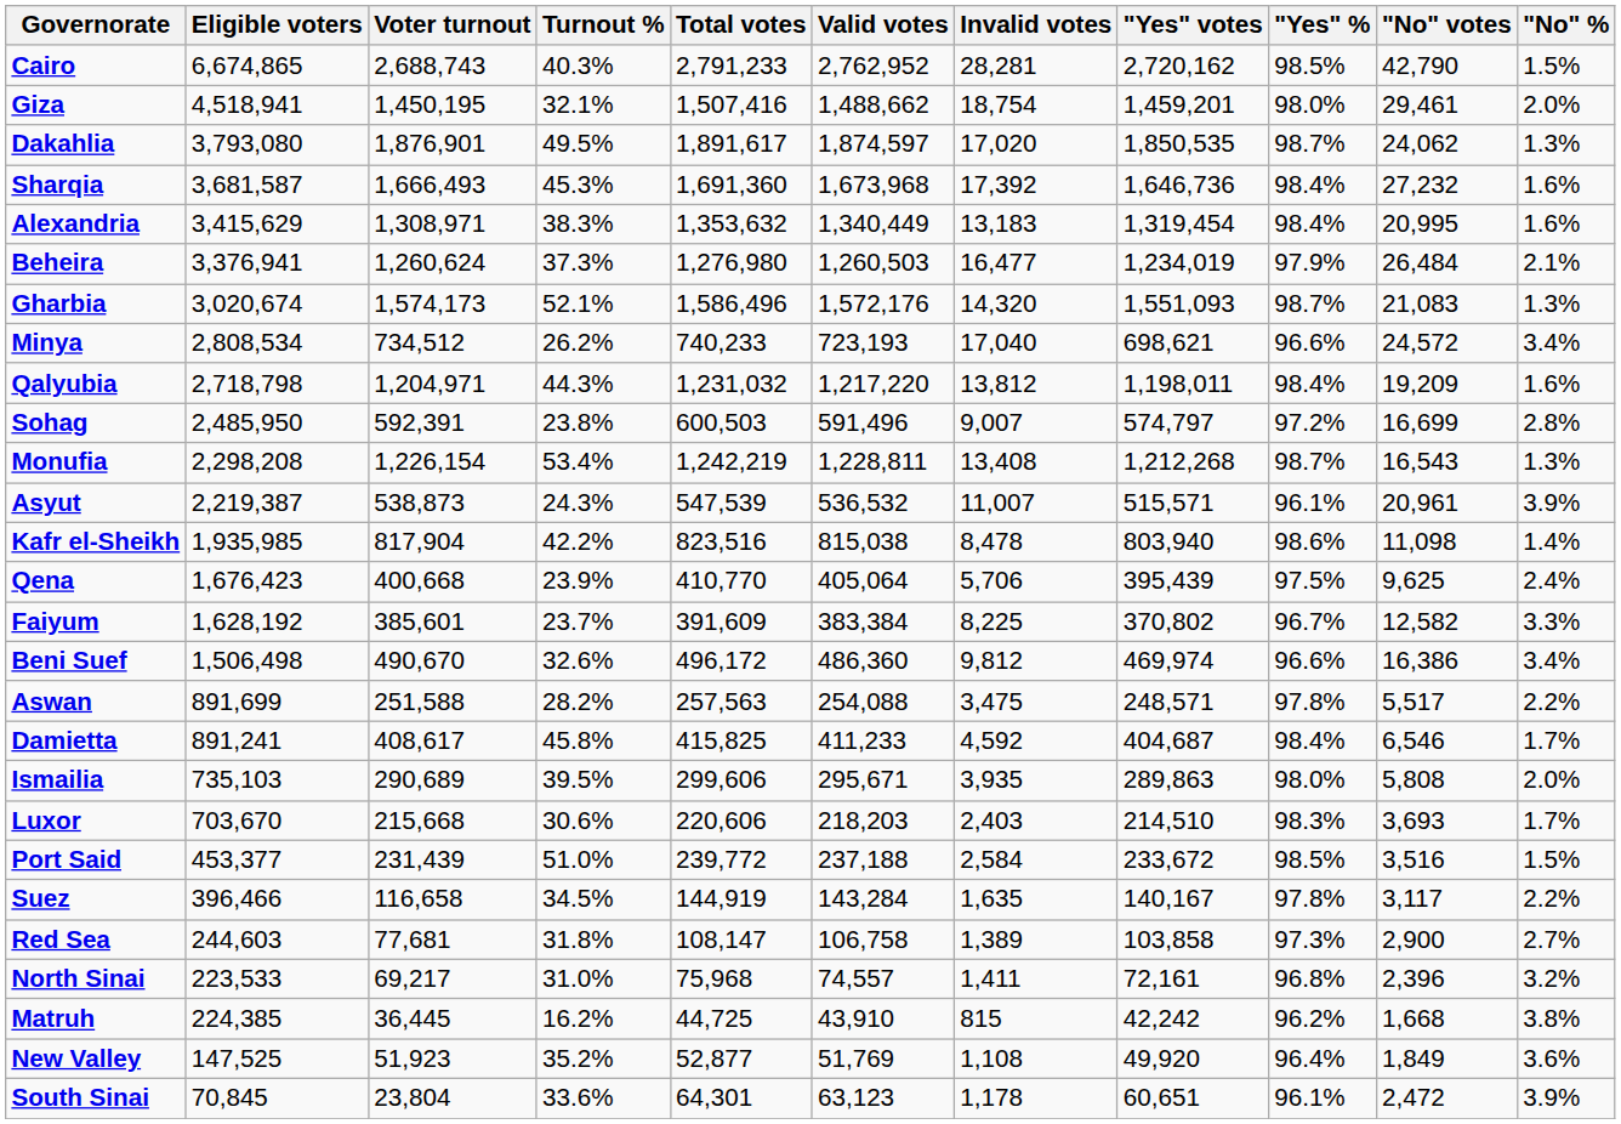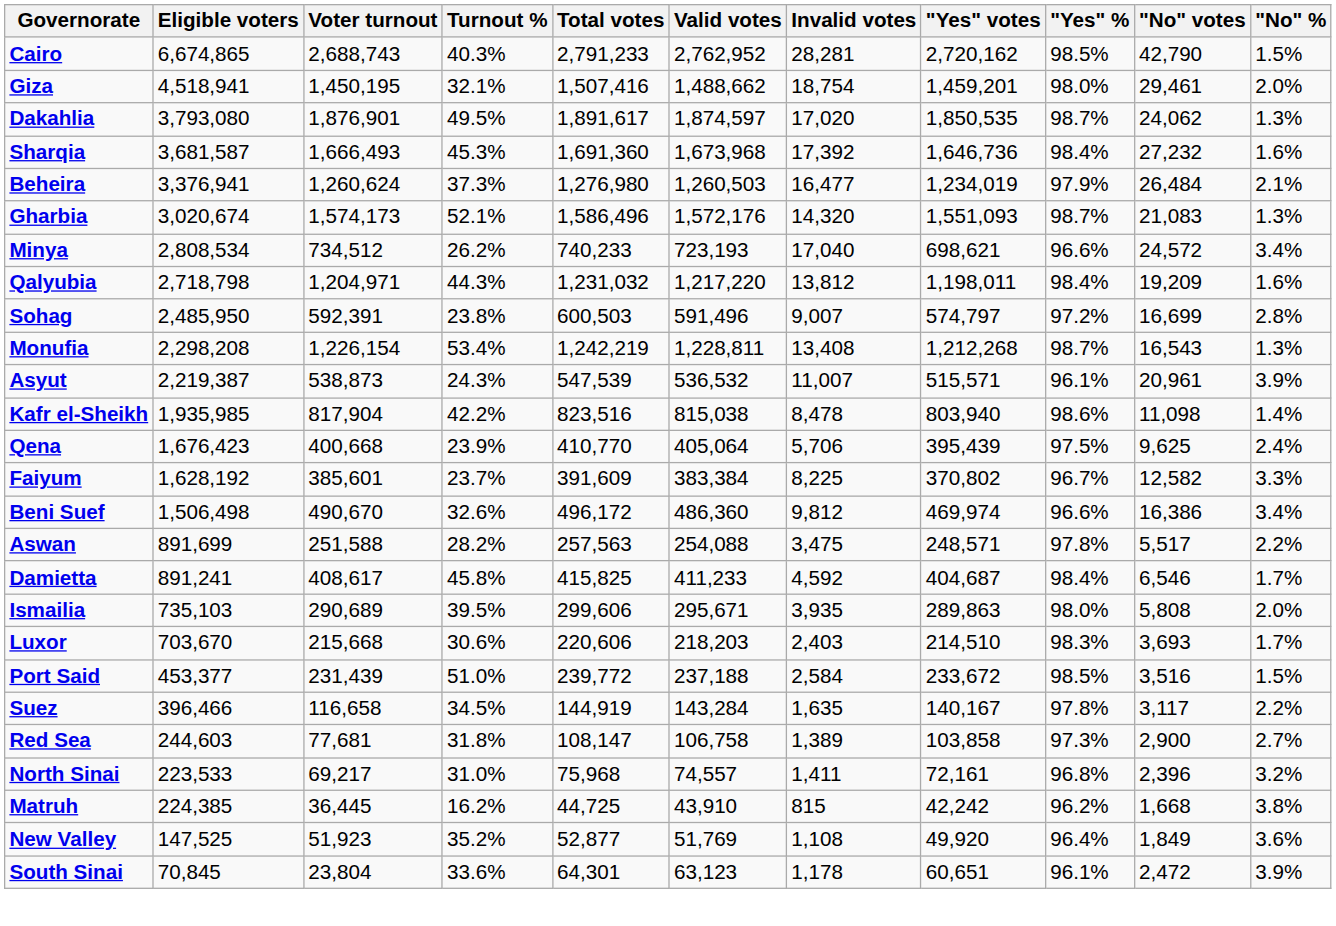 <table class="wikitable sortable">
 <tr>
 <th>Governorate</th>
 <th>Eligible voters</th>
 <th>Voter turnout</th>
 <th>Turnout %</th>
 <th>Total votes</th>
 <th>Valid votes</th>
 <th>Invalid votes</th>
 <th>"Yes" votes</th>
 <th>"Yes" %</th>
 <th>"No" votes</th>
 <th>"No" %</th>
 </tr>
 <tr>
 <td><strong><a href='#'>Cairo</a></strong></td>
 <td>6,674,865</td>
 <td>2,688,743</td>
 <td>40.3%</td>
 <td>2,791,233</td>
 <td>2,762,952</td>
 <td>28,281</td>
 <td>2,720,162</td>
 <td>98.5%</td>
 <td>42,790</td>
 <td>1.5%</td>
 </tr>
 <tr>
 <td><strong><a href='#'>Giza</a></strong></td>
 <td>4,518,941</td>
 <td>1,450,195</td>
 <td>32.1%</td>
 <td>1,507,416</td>
 <td>1,488,662</td>
 <td>18,754</td>
 <td>1,459,201</td>
 <td>98.0%</td>
 <td>29,461</td>
 <td>2.0%</td>
 </tr>
 <tr>
 <td><strong><a href='#'>Dakahlia</a></strong></td>
 <td>3,793,080</td>
 <td>1,876,901</td>
 <td>49.5%</td>
 <td>1,891,617</td>
 <td>1,874,597</td>
 <td>17,020</td>
 <td>1,850,535</td>
 <td>98.7%</td>
 <td>24,062</td>
 <td>1.3%</td>
 </tr>
 <tr>
 <td><strong><a href='#'>Sharqia</a></strong></td>
 <td>3,681,587</td>
 <td>1,666,493</td>
 <td>45.3%</td>
 <td>1,691,360</td>
 <td>1,673,968</td>
 <td>17,392</td>
 <td>1,646,736</td>
 <td>98.4%</td>
 <td>27,232</td>
-<td>1.6%</td>
-</tr>
-<tr>
-<td><strong><a href='#'>Alexandria</a></strong></td>
-<td>3,415,629</td>
-<td>1,308,971</td>
-<td>38.3%</td>
-<td>1,353,632</td>
-<td>1,340,449</td>
-<td>13,183</td>
-<td>1,319,454</td>
-<td>98.4%</td>
-<td>20,995</td>
 <td>1.6%</td>
 </tr>
 <tr>
 <td><strong><a href='#'>Beheira</a></strong></td>
 <td>3,376,941</td>
 <td>1,260,624</td>
 <td>37.3%</td>
 <td>1,276,980</td>
 <td>1,260,503</td>
 <td>16,477</td>
 <td>1,234,019</td>
 <td>97.9%</td>
 <td>26,484</td>
 <td>2.1%</td>
 </tr>
 <tr>
 <td><strong><a href='#'>Gharbia</a></strong></td>
 <td>3,020,674</td>
 <td>1,574,173</td>
 <td>52.1%</td>
 <td>1,586,496</td>
 <td>1,572,176</td>
 <td>14,320</td>
 <td>1,551,093</td>
 <td>98.7%</td>
 <td>21,083</td>
 <td>1.3%</td>
 </tr>
 <tr>
 <td><strong><a href='#'>Minya</a></strong></td>
 <td>2,808,534</td>
 <td>734,512</td>
 <td>26.2%</td>
 <td>740,233</td>
 <td>723,193</td>
 <td>17,040</td>
 <td>698,621</td>
 <td>96.6%</td>
 <td>24,572</td>
 <td>3.4%</td>
 </tr>
 <tr>
 <td><strong><a href='#'>Qalyubia</a></strong></td>
 <td>2,718,798</td>
 <td>1,204,971</td>
 <td>44.3%</td>
 <td>1,231,032</td>
 <td>1,217,220</td>
 <td>13,812</td>
 <td>1,198,011</td>
 <td>98.4%</td>
 <td>19,209</td>
 <td>1.6%</td>
 </tr>
 <tr>
 <td><strong><a href='#'>Sohag</a></strong></td>
 <td>2,485,950</td>
 <td>592,391</td>
 <td>23.8%</td>
 <td>600,503</td>
 <td>591,496</td>
 <td>9,007</td>
 <td>574,797</td>
 <td>97.2%</td>
 <td>16,699</td>
 <td>2.8%</td>
 </tr>
 <tr>
 <td><strong><a href='#'>Monufia</a></strong></td>
 <td>2,298,208</td>
 <td>1,226,154</td>
 <td>53.4%</td>
 <td>1,242,219</td>
 <td>1,228,811</td>
 <td>13,408</td>
 <td>1,212,268</td>
 <td>98.7%</td>
 <td>16,543</td>
 <td>1.3%</td>
 </tr>
 <tr>
 <td><strong><a href='#'>Asyut</a></strong></td>
 <td>2,219,387</td>
 <td>538,873</td>
 <td>24.3%</td>
 <td>547,539</td>
 <td>536,532</td>
 <td>11,007</td>
 <td>515,571</td>
 <td>96.1%</td>
 <td>20,961</td>
 <td>3.9%</td>
 </tr>
 <tr>
 <td><strong><a href='#'>Kafr el-Sheikh</a></strong></td>
 <td>1,935,985</td>
 <td>817,904</td>
 <td>42.2%</td>
 <td>823,516</td>
 <td>815,038</td>
 <td>8,478</td>
 <td>803,940</td>
 <td>98.6%</td>
 <td>11,098</td>
 <td>1.4%</td>
 </tr>
 <tr>
 <td><strong><a href='#'>Qena</a></strong></td>
 <td>1,676,423</td>
 <td>400,668</td>
 <td>23.9%</td>
 <td>410,770</td>
 <td>405,064</td>
 <td>5,706</td>
 <td>395,439</td>
 <td>97.5%</td>
 <td>9,625</td>
 <td>2.4%</td>
 </tr>
 <tr>
 <td><strong><a href='#'>Faiyum</a></strong></td>
 <td>1,628,192</td>
 <td>385,601</td>
 <td>23.7%</td>
 <td>391,609</td>
 <td>383,384</td>
 <td>8,225</td>
 <td>370,802</td>
 <td>96.7%</td>
 <td>12,582</td>
 <td>3.3%</td>
 </tr>
 <tr>
 <td><strong><a href='#'>Beni Suef</a></strong></td>
 <td>1,506,498</td>
 <td>490,670</td>
 <td>32.6%</td>
 <td>496,172</td>
 <td>486,360</td>
 <td>9,812</td>
 <td>469,974</td>
 <td>96.6%</td>
 <td>16,386</td>
 <td>3.4%</td>
 </tr>
 <tr>
 <td><strong><a href='#'>Aswan</a></strong></td>
 <td>891,699</td>
 <td>251,588</td>
 <td>28.2%</td>
 <td>257,563</td>
 <td>254,088</td>
 <td>3,475</td>
 <td>248,571</td>
 <td>97.8%</td>
 <td>5,517</td>
 <td>2.2%</td>
 </tr>
 <tr>
 <td><strong><a href='#'>Damietta</a></strong></td>
 <td>891,241</td>
 <td>408,617</td>
 <td>45.8%</td>
 <td>415,825</td>
 <td>411,233</td>
 <td>4,592</td>
 <td>404,687</td>
 <td>98.4%</td>
 <td>6,546</td>
 <td>1.7%</td>
 </tr>
 <tr>
 <td><strong><a href='#'>Ismailia</a></strong></td>
 <td>735,103</td>
 <td>290,689</td>
 <td>39.5%</td>
 <td>299,606</td>
 <td>295,671</td>
 <td>3,935</td>
 <td>289,863</td>
 <td>98.0%</td>
 <td>5,808</td>
 <td>2.0%</td>
 </tr>
 <tr>
 <td><strong><a href='#'>Luxor</a></strong></td>
 <td>703,670</td>
 <td>215,668</td>
 <td>30.6%</td>
 <td>220,606</td>
 <td>218,203</td>
 <td>2,403</td>
 <td>214,510</td>
 <td>98.3%</td>
 <td>3,693</td>
 <td>1.7%</td>
 </tr>
 <tr>
 <td><strong><a href='#'>Port Said</a></strong></td>
 <td>453,377</td>
 <td>231,439</td>
 <td>51.0%</td>
 <td>239,772</td>
 <td>237,188</td>
 <td>2,584</td>
 <td>233,672</td>
 <td>98.5%</td>
 <td>3,516</td>
 <td>1.5%</td>
 </tr>
 <tr>
 <td><strong><a href='#'>Suez</a></strong></td>
 <td>396,466</td>
 <td>116,658</td>
 <td>34.5%</td>
 <td>144,919</td>
 <td>143,284</td>
 <td>1,635</td>
 <td>140,167</td>
 <td>97.8%</td>
 <td>3,117</td>
 <td>2.2%</td>
 </tr>
 <tr>
 <td><strong><a href='#'>Red Sea</a></strong></td>
 <td>244,603</td>
 <td>77,681</td>
 <td>31.8%</td>
 <td>108,147</td>
 <td>106,758</td>
 <td>1,389</td>
 <td>103,858</td>
 <td>97.3%</td>
 <td>2,900</td>
 <td>2.7%</td>
 </tr>
 <tr>
 <td><strong><a href='#'>North Sinai</a></strong></td>
 <td>223,533</td>
 <td>69,217</td>
 <td>31.0%</td>
 <td>75,968</td>
 <td>74,557</td>
 <td>1,411</td>
 <td>72,161</td>
 <td>96.8%</td>
 <td>2,396</td>
 <td>3.2%</td>
 </tr>
 <tr>
 <td><strong><a href='#'>Matruh</a></strong></td>
 <td>224,385</td>
 <td>36,445</td>
 <td>16.2%</td>
 <td>44,725</td>
 <td>43,910</td>
 <td>815</td>
 <td>42,242</td>
 <td>96.2%</td>
 <td>1,668</td>
 <td>3.8%</td>
 </tr>
 <tr>
 <td><strong><a href='#'>New Valley</a></strong></td>
 <td>147,525</td>
 <td>51,923</td>
 <td>35.2%</td>
 <td>52,877</td>
 <td>51,769</td>
 <td>1,108</td>
 <td>49,920</td>
 <td>96.4%</td>
 <td>1,849</td>
 <td>3.6%</td>
 </tr>
 <tr>
 <td><strong><a href='#'>South Sinai</a></strong></td>
 <td>70,845</td>
 <td>23,804</td>
 <td>33.6%</td>
 <td>64,301</td>
 <td>63,123</td>
 <td>1,178</td>
 <td>60,651</td>
 <td>96.1%</td>
 <td>2,472</td>
 <td>3.9%</td>
 </tr>
 </table>
